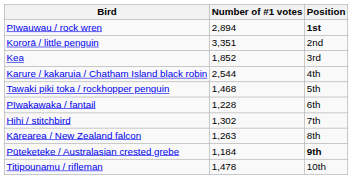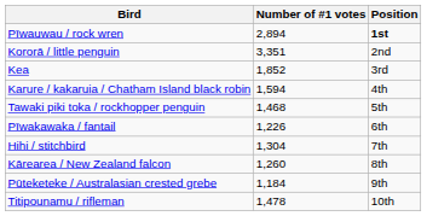 <table class="wikitable">
 <tr>
 <th>Bird</th>
 <th>Number of #1 votes</th>
 <th>Position</th>
 </tr>
 <tr>
 <td><a href='#'>Pīwauwau / rock wren</a></td>
 <td>2,894</td>
 <td><strong>1st</strong></td>
 </tr>
 <tr>
 <td><a href='#'>Kororā / little penguin</a></td>
 <td>3,351</td>
 <td>2nd</td>
 </tr>
 <tr>
 <td><a href='#'>Kea</a></td>
 <td>1,852</td>
 <td>3rd</td>
 </tr>
 <tr>
 <td><a href='#'>Karure / kakaruia / Chatham Island black robin</a></td>
-<td>2,544</td>
+<td>1,594</td>
 <td>4th</td>
 </tr>
 <tr>
 <td><a href='#'>Tawaki piki toka / rockhopper penguin</a></td>
 <td>1,468</td>
 <td>5th</td>
 </tr>
 <tr>
 <td><a href='#'>Pīwakawaka / fantail</a></td>
-<td>1,228</td>
+<td>1,226</td>
 <td>6th</td>
 </tr>
 <tr>
 <td><a href='#'>Hihi / stitchbird</a></td>
-<td>1,302</td>
+<td>1,304</td>
 <td>7th</td>
 </tr>
 <tr>
 <td><a href='#'>Kārearea / New Zealand falcon</a></td>
-<td>1,263</td>
+<td>1,260</td>
 <td>8th</td>
 </tr>
 <tr>
 <td><a href='#'>Pūteketeke / Australasian crested grebe</a></td>
 <td>1,184</td>
-<td><strong>9th</strong></td>
+<td>9th</td>
 </tr>
 <tr>
 <td><a href='#'>Titipounamu / rifleman</a></td>
 <td>1,478</td>
 <td>10th</td>
 </tr>
 </table>
